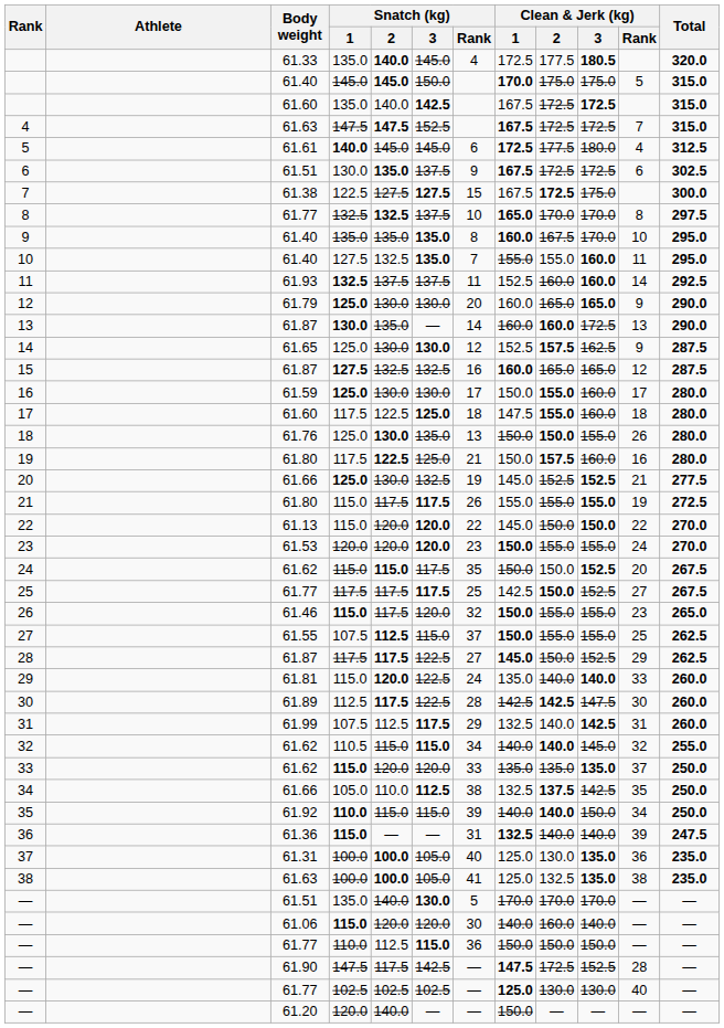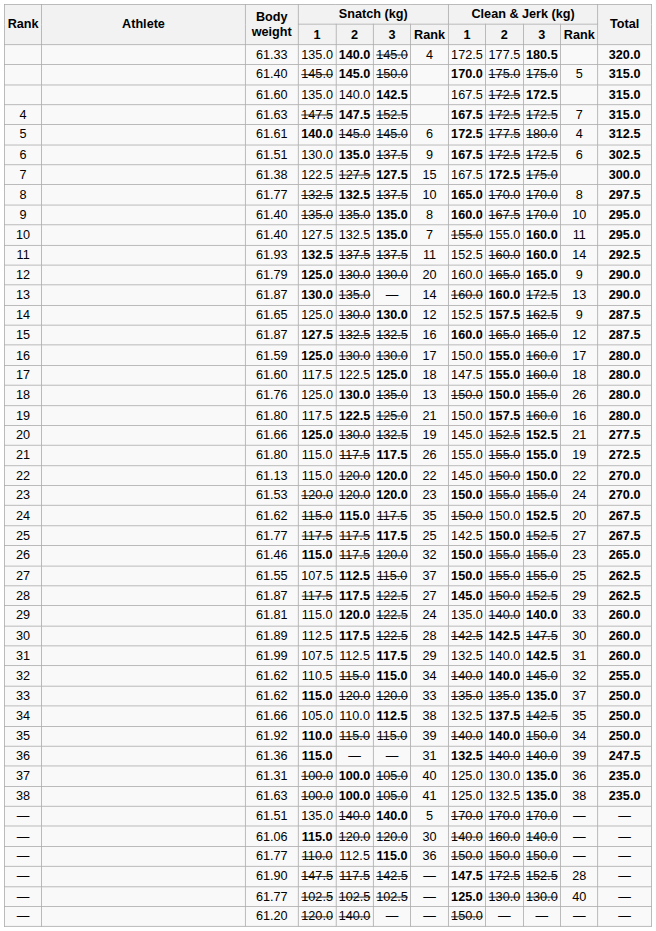 <table class = "wikitable" style="text-align:center;">
 <tr>
 <th rowspan=2 width=40>Rank</th>
 <th rowspan=2 width=250>Athlete</th>
 <th rowspan=2 width=60>Body weight</th>
 <th colspan=4>Snatch (kg)</th>
 <th colspan=4>Clean & Jerk (kg)</th>
 <th rowspan=2 width=60>Total</th>
 </tr>
 <tr>
 <th width=40>1</th>
 <th width=40>2</th>
 <th width=40>3</th>
 <th width=40>Rank</th>
 <th width=40>1</th>
 <th width=40>2</th>
 <th width=40>3</th>
 <th width=40>Rank</th>
 </tr>
 <tr>
 <td></td>
 <td align=left></td>
 <td>61.33</td>
 <td>135.0</td>
 <td><strong>140.0</strong></td>
 <td><s>145.0 </s></td>
 <td>4</td>
 <td>172.5</td>
 <td>177.5</td>
 <td><strong>180.5</strong></td>
 <td></td>
 <td><strong>320.0</strong></td>
 </tr>
 <tr>
 <td></td>
 <td align=left></td>
 <td>61.40</td>
 <td><s>145.0 </s></td>
 <td><strong>145.0</strong></td>
 <td><s>150.0 </s></td>
 <td></td>
 <td><strong>170.0</strong></td>
 <td><s>175.0</s></td>
 <td><s>175.0 </s></td>
 <td>5</td>
 <td><strong>315.0</strong></td>
 </tr>
 <tr>
 <td></td>
 <td align=left></td>
 <td>61.60</td>
 <td>135.0</td>
 <td>140.0</td>
 <td><strong>142.5</strong></td>
 <td></td>
 <td>167.5</td>
 <td><s>172.5 </s></td>
 <td><strong>172.5</strong></td>
 <td></td>
 <td><strong>315.0</strong></td>
 </tr>
 <tr>
 <td>4</td>
 <td align=left></td>
 <td>61.63</td>
 <td><s>147.5 </s></td>
 <td><strong>147.5</strong></td>
 <td><s>152.5 </s></td>
 <td></td>
 <td><strong>167.5</strong></td>
 <td><s>172.5</s></td>
 <td><s>172.5 </s></td>
 <td>7</td>
 <td><strong>315.0</strong></td>
 </tr>
 <tr>
 <td>5</td>
 <td align=left></td>
 <td>61.61</td>
 <td><strong>140.0</strong></td>
 <td><s>145.0</s></td>
 <td><s>145.0 </s></td>
 <td>6</td>
 <td><strong>172.5</strong></td>
 <td><s>177.5</s></td>
 <td><s>180.0 </s></td>
 <td>4</td>
 <td><strong>312.5</strong></td>
 </tr>
 <tr>
 <td>6</td>
 <td align=left></td>
 <td>61.51</td>
 <td>130.0</td>
 <td><strong>135.0</strong></td>
 <td><s>137.5 </s></td>
 <td>9</td>
 <td><strong>167.5</strong></td>
 <td><s>172.5</s></td>
 <td><s>172.5 </s></td>
 <td>6</td>
 <td><strong>302.5</strong></td>
 </tr>
 <tr>
 <td>7</td>
 <td align=left></td>
 <td>61.38</td>
 <td>122.5</td>
 <td><s>127.5 </s></td>
 <td><strong>127.5</strong></td>
 <td>15</td>
 <td>167.5</td>
 <td><strong>172.5</strong></td>
 <td><s>175.0 </s></td>
 <td></td>
 <td><strong>300.0</strong></td>
 </tr>
 <tr>
 <td>8</td>
 <td align=left></td>
 <td>61.77</td>
 <td><s>132.5 </s></td>
 <td><strong>132.5</strong></td>
 <td><s>137.5 </s></td>
 <td>10</td>
 <td><strong>165.0</strong></td>
 <td><s>170.0</s></td>
 <td><s>170.0 </s></td>
 <td>8</td>
 <td><strong>297.5</strong></td>
 </tr>
 <tr>
 <td>9</td>
 <td align=left></td>
 <td>61.40</td>
 <td><s>135.0</s></td>
 <td><s>135.0 </s></td>
 <td><strong>135.0</strong></td>
 <td>8</td>
 <td><strong>160.0</strong></td>
 <td><s>167.5</s></td>
 <td><s>170.0 </s></td>
 <td>10</td>
 <td><strong>295.0</strong></td>
 </tr>
 <tr>
 <td>10</td>
 <td align=left></td>
 <td>61.40</td>
 <td>127.5</td>
 <td>132.5</td>
 <td><strong>135.0</strong></td>
 <td>7</td>
 <td><s>155.0 </s></td>
 <td>155.0</td>
 <td><strong>160.0</strong></td>
 <td>11</td>
 <td><strong>295.0</strong></td>
 </tr>
 <tr>
 <td>11</td>
 <td align=left></td>
 <td>61.93</td>
 <td><strong>132.5</strong></td>
 <td><s>137.5 </s></td>
 <td><s>137.5 </s></td>
 <td>11</td>
 <td>152.5</td>
 <td><s>160.0 </s></td>
 <td><strong>160.0</strong></td>
 <td>14</td>
 <td><strong>292.5</strong></td>
 </tr>
 <tr>
 <td>12</td>
 <td align=left></td>
 <td>61.79</td>
 <td><strong>125.0</strong></td>
 <td><s>130.0 </s></td>
 <td><s>130.0 </s></td>
 <td>20</td>
 <td>160.0</td>
 <td><s>165.0 </s></td>
 <td><strong>165.0</strong></td>
 <td>9</td>
 <td><strong>290.0</strong></td>
 </tr>
 <tr>
 <td>13</td>
 <td align=left></td>
 <td>61.87</td>
 <td><strong>130.0</strong></td>
 <td><s>135.0 </s></td>
 <td>—</td>
 <td>14</td>
 <td><s>160.0 </s></td>
 <td><strong>160.0</strong></td>
 <td><s>172.5 </s></td>
 <td>13</td>
 <td><strong>290.0</strong></td>
 </tr>
 <tr>
 <td>14</td>
 <td align=left></td>
 <td>61.65</td>
 <td>125.0</td>
 <td><s>130.0 </s></td>
 <td><strong>130.0</strong></td>
 <td>12</td>
 <td>152.5</td>
 <td><strong>157.5</strong></td>
 <td><s>162.5 </s></td>
 <td>9</td>
 <td><strong>287.5</strong></td>
 </tr>
 <tr>
 <td>15</td>
 <td align=left></td>
 <td>61.87</td>
 <td><strong>127.5</strong></td>
 <td><s>132.5 </s></td>
 <td><s>132.5 </s></td>
 <td>16</td>
 <td><strong>160.0</strong></td>
 <td><s>165.0 </s></td>
 <td><s>165.0 </s></td>
 <td>12</td>
 <td><strong>287.5</strong></td>
 </tr>
 <tr>
 <td>16</td>
 <td align=left></td>
 <td>61.59</td>
 <td><strong>125.0</strong></td>
 <td><s>130.0 </s></td>
 <td><s>130.0 </s></td>
 <td>17</td>
 <td>150.0</td>
 <td><strong>155.0</strong></td>
 <td><s>160.0 </s></td>
 <td>17</td>
 <td><strong>280.0</strong></td>
 </tr>
 <tr>
 <td>17</td>
 <td align=left></td>
 <td>61.60</td>
 <td>117.5</td>
 <td>122.5</td>
 <td><strong>125.0</strong></td>
 <td>18</td>
 <td>147.5</td>
 <td><strong>155.0</strong></td>
 <td><s>160.0 </s></td>
 <td>18</td>
 <td><strong>280.0</strong></td>
 </tr>
 <tr>
 <td>18</td>
 <td align=left></td>
 <td>61.76</td>
 <td>125.0</td>
 <td><strong>130.0</strong></td>
 <td><s>135.0 </s></td>
 <td>13</td>
 <td><s>150.0 </s></td>
 <td><strong>150.0</strong></td>
 <td><s>155.0 </s></td>
 <td>26</td>
 <td><strong>280.0</strong></td>
 </tr>
 <tr>
 <td>19</td>
 <td align=left></td>
 <td>61.80</td>
 <td>117.5</td>
 <td><strong>122.5</strong></td>
 <td><s>125.0 </s></td>
 <td>21</td>
 <td>150.0</td>
 <td><strong>157.5</strong></td>
 <td><s>160.0 </s></td>
 <td>16</td>
 <td><strong>280.0</strong></td>
 </tr>
 <tr>
 <td>20</td>
 <td align=left></td>
 <td>61.66</td>
 <td><strong>125.0</strong></td>
 <td><s>130.0 </s></td>
 <td><s>132.5 </s></td>
 <td>19</td>
 <td>145.0</td>
 <td><s>152.5 </s></td>
 <td><strong>152.5</strong></td>
 <td>21</td>
 <td><strong>277.5</strong></td>
 </tr>
 <tr>
 <td>21</td>
 <td align=left></td>
 <td>61.80</td>
 <td>115.0</td>
 <td><s>117.5 </s></td>
 <td><strong>117.5</strong></td>
 <td>26</td>
 <td>155.0</td>
 <td><s>155.0 </s></td>
 <td><strong>155.0</strong></td>
 <td>19</td>
 <td><strong>272.5</strong></td>
 </tr>
 <tr>
 <td>22</td>
 <td align=left></td>
 <td>61.13</td>
 <td>115.0</td>
 <td><s>120.0 </s></td>
 <td><strong>120.0</strong></td>
 <td>22</td>
 <td>145.0</td>
 <td><s>150.0 </s></td>
 <td><strong>150.0</strong></td>
 <td>22</td>
 <td><strong>270.0</strong></td>
 </tr>
 <tr>
 <td>23</td>
 <td align=left></td>
 <td>61.53</td>
 <td><s>120.0 </s></td>
 <td><s>120.0 </s></td>
 <td><strong>120.0</strong></td>
 <td>23</td>
 <td><strong>150.0</strong></td>
 <td><s>155.0 </s></td>
 <td><s>155.0 </s></td>
 <td>24</td>
 <td><strong>270.0</strong></td>
 </tr>
 <tr>
 <td>24</td>
 <td align=left></td>
 <td>61.62</td>
 <td><s>115.0 </s></td>
 <td><strong>115.0</strong></td>
 <td><s>117.5 </s></td>
 <td>35</td>
 <td><s>150.0 </s></td>
 <td>150.0</td>
 <td><strong>152.5</strong></td>
 <td>20</td>
 <td><strong>267.5</strong></td>
 </tr>
 <tr>
 <td>25</td>
 <td align=left></td>
 <td>61.77</td>
 <td><s>117.5 </s></td>
 <td><s>117.5 </s></td>
 <td><strong>117.5</strong></td>
 <td>25</td>
 <td>142.5</td>
 <td><strong>150.0</strong></td>
 <td><s>152.5 </s></td>
 <td>27</td>
 <td><strong>267.5</strong></td>
 </tr>
 <tr>
 <td>26</td>
 <td align=left></td>
 <td>61.46</td>
 <td><strong>115.0</strong></td>
 <td><s>117.5 </s></td>
 <td><s>120.0 </s></td>
 <td>32</td>
 <td><strong>150.0</strong></td>
 <td><s>155.0 </s></td>
 <td><s>155.0 </s></td>
 <td>23</td>
 <td><strong>265.0</strong></td>
 </tr>
 <tr>
 <td>27</td>
 <td align=left></td>
 <td>61.55</td>
 <td>107.5</td>
 <td><strong>112.5</strong></td>
 <td><s>115.0 </s></td>
 <td>37</td>
 <td><strong>150.0</strong></td>
 <td><s>155.0 </s></td>
 <td><s>155.0 </s></td>
 <td>25</td>
 <td><strong>262.5</strong></td>
 </tr>
 <tr>
 <td>28</td>
 <td align=left></td>
 <td>61.87</td>
 <td><s>117.5 </s></td>
 <td><strong>117.5</strong></td>
 <td><s>122.5 </s></td>
 <td>27</td>
 <td><strong>145.0</strong></td>
 <td><s>150.0 </s></td>
 <td><s>152.5 </s></td>
 <td>29</td>
 <td><strong>262.5</strong></td>
 </tr>
 <tr>
 <td>29</td>
 <td align=left></td>
 <td>61.81</td>
 <td>115.0</td>
 <td><strong>120.0</strong></td>
 <td><s>122.5 </s></td>
 <td>24</td>
 <td>135.0</td>
 <td><s>140.0 </s></td>
 <td><strong>140.0</strong></td>
 <td>33</td>
 <td><strong>260.0</strong></td>
 </tr>
 <tr>
 <td>30</td>
 <td align=left></td>
 <td>61.89</td>
 <td>112.5</td>
 <td><strong>117.5</strong></td>
 <td><s>122.5 </s></td>
 <td>28</td>
 <td><s>142.5 </s></td>
 <td><strong>142.5</strong></td>
 <td><s>147.5 </s></td>
 <td>30</td>
 <td><strong>260.0</strong></td>
 </tr>
 <tr>
 <td>31</td>
 <td align=left></td>
 <td>61.99</td>
 <td>107.5</td>
 <td>112.5</td>
 <td><strong>117.5</strong></td>
 <td>29</td>
 <td>132.5</td>
 <td>140.0</td>
 <td><strong>142.5</strong></td>
 <td>31</td>
 <td><strong>260.0</strong></td>
 </tr>
 <tr>
 <td>32</td>
 <td align=left></td>
 <td>61.62</td>
 <td>110.5</td>
 <td><s>115.0 </s></td>
 <td><strong>115.0</strong></td>
 <td>34</td>
 <td><s>140.0 </s></td>
 <td><strong>140.0</strong></td>
 <td><s>145.0 </s></td>
 <td>32</td>
 <td><strong>255.0</strong></td>
 </tr>
 <tr>
 <td>33</td>
 <td align=left></td>
 <td>61.62</td>
 <td><strong>115.0</strong></td>
 <td><s>120.0 </s></td>
 <td><s>120.0 </s></td>
 <td>33</td>
 <td><s>135.0 </s></td>
 <td><s>135.0 </s></td>
 <td><strong>135.0</strong></td>
 <td>37</td>
 <td><strong>250.0</strong></td>
 </tr>
 <tr>
 <td>34</td>
 <td align=left></td>
 <td>61.66</td>
 <td>105.0</td>
 <td>110.0</td>
 <td><strong>112.5</strong></td>
 <td>38</td>
 <td>132.5</td>
 <td><strong>137.5</strong></td>
 <td><s>142.5 </s></td>
 <td>35</td>
 <td><strong>250.0</strong></td>
 </tr>
 <tr>
 <td>35</td>
 <td align=left></td>
 <td>61.92</td>
 <td><strong>110.0</strong></td>
 <td><s>115.0 </s></td>
 <td><s>115.0 </s></td>
 <td>39</td>
 <td><s>140.0 </s></td>
 <td><strong>140.0</strong></td>
 <td><s>150.0 </s></td>
 <td>34</td>
 <td><strong>250.0</strong></td>
 </tr>
 <tr>
 <td>36</td>
 <td align=left></td>
 <td>61.36</td>
 <td><strong>115.0</strong></td>
 <td>—</td>
 <td>—</td>
 <td>31</td>
 <td><strong>132.5</strong></td>
 <td><s>140.0 </s></td>
 <td><s>140.0 </s></td>
 <td>39</td>
 <td><strong>247.5</strong></td>
 </tr>
 <tr>
 <td>37</td>
 <td align=left></td>
 <td>61.31</td>
 <td><s>100.0 </s></td>
 <td><strong>100.0</strong></td>
 <td><s>105.0 </s></td>
 <td>40</td>
 <td>125.0</td>
 <td>130.0</td>
 <td><strong>135.0</strong></td>
 <td>36</td>
 <td><strong>235.0</strong></td>
 </tr>
 <tr>
 <td>38</td>
 <td align=left></td>
 <td>61.63</td>
 <td><s>100.0 </s></td>
 <td><strong>100.0</strong></td>
 <td><s>105.0 </s></td>
 <td>41</td>
 <td>125.0</td>
 <td>132.5</td>
 <td><strong>135.0</strong></td>
 <td>38</td>
 <td><strong>235.0</strong></td>
 </tr>
 <tr>
 <td>—</td>
 <td align=left></td>
 <td>61.51</td>
 <td>135.0</td>
 <td><s>140.0</s></td>
-<td><strong>130.0</strong></td>
+<td><strong>140.0</strong></td>
 <td>5</td>
 <td><s>170.0</s></td>
 <td><s>170.0</s></td>
 <td><s>170.0 </s></td>
 <td>—</td>
 <td>—</td>
 </tr>
 <tr>
 <td>—</td>
 <td align=left></td>
 <td>61.06</td>
 <td><strong>115.0</strong></td>
 <td><s>120.0</s></td>
 <td><s>120.0 </s></td>
 <td>30</td>
 <td><s>140.0</s></td>
 <td><s>160.0</s></td>
 <td><s>140.0 </s></td>
 <td>—</td>
 <td>—</td>
 </tr>
 <tr>
 <td>—</td>
 <td align=left></td>
 <td>61.77</td>
 <td><s>110.0</s></td>
 <td>112.5</td>
 <td><strong>115.0</strong></td>
 <td>36</td>
 <td><s>150.0</s></td>
 <td><s>150.0</s></td>
 <td><s>150.0 </s></td>
 <td>—</td>
 <td>—</td>
 </tr>
 <tr>
 <td>—</td>
 <td align=left></td>
 <td>61.90</td>
 <td><s>147.5</s></td>
 <td><s>117.5</s></td>
 <td><s>142.5 </s></td>
 <td>—</td>
 <td><strong>147.5</strong></td>
 <td><s>172.5 </s></td>
 <td><s>152.5</s></td>
 <td>28</td>
 <td>—</td>
 </tr>
 <tr>
 <td>—</td>
 <td align=left></td>
 <td>61.77</td>
 <td><s>102.5</s></td>
 <td><s>102.5</s></td>
 <td><s>102.5 </s></td>
 <td>—</td>
 <td><strong>125.0</strong></td>
 <td><s>130.0 </s></td>
 <td><s>130.0</s></td>
 <td>40</td>
 <td>—</td>
 </tr>
 <tr>
 <td>—</td>
 <td align=left></td>
 <td>61.20</td>
 <td><s>120.0</s></td>
 <td><s>140.0 </s></td>
 <td>—</td>
 <td>—</td>
 <td><s>150.0 </s></td>
 <td>—</td>
 <td>—</td>
 <td>—</td>
 <td>—</td>
 </tr>
 </table>
